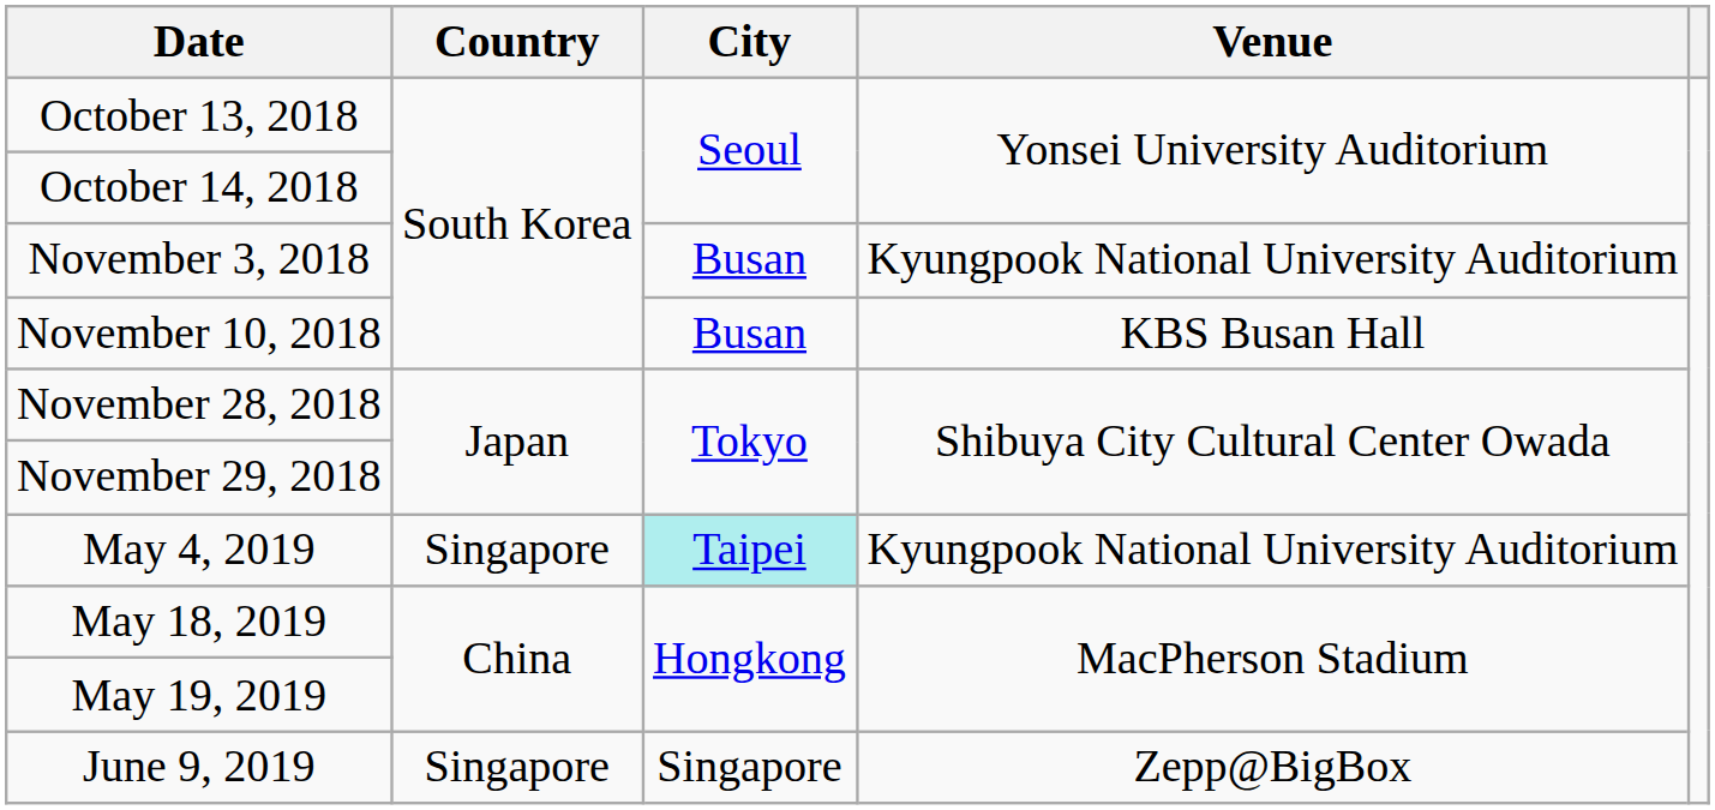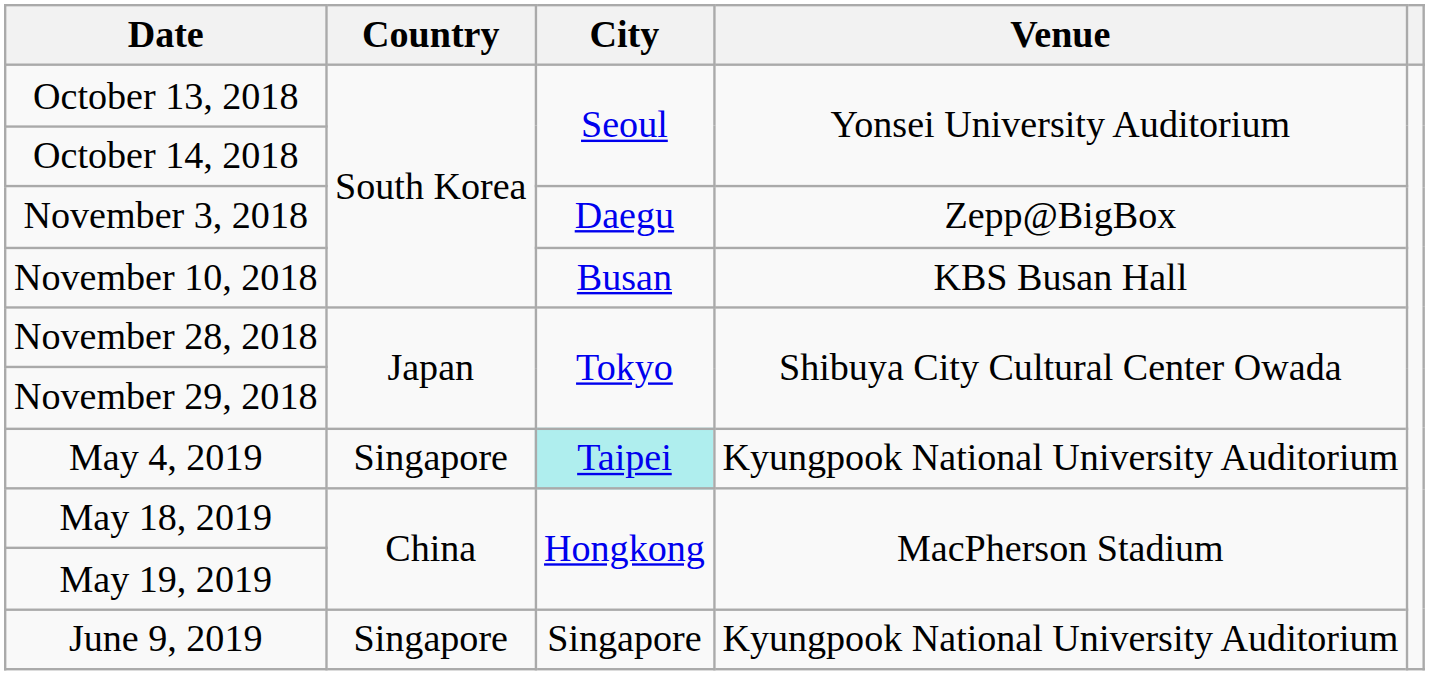 <table class="wikitable plainrowheaders" style="text-align:center">
 <tr>
 <th scope="col">Date</th>
 <th scope="col">Country</th>
 <th scope="col">City</th>
 <th scope="col">Venue</th>
 <th scope="col" class="unsortable"></th>
 </tr>
 <tr>
 <td>October 13, 2018</td>
 <td rowspan="4">South Korea</td>
 <td rowspan="2"><a href='#'>Seoul</a></td>
 <td rowspan="2">Yonsei University Auditorium</td>
 <td rowspan="10"></td>
 </tr>
 <tr>
 <td>October 14, 2018</td>
 </tr>
 <tr>
 <td>November 3, 2018</td>
-<td><a href='#'>Busan</a></td>
-<td>Kyungpook National University Auditorium</td>
+<td><a href='#'>Daegu</a></td>
+<td>Zepp@BigBox</td>
 </tr>
 <tr>
 <td>November 10, 2018</td>
 <td><a href='#'>Busan</a></td>
 <td>KBS Busan Hall</td>
 </tr>
 <tr>
 <td>November 28, 2018</td>
 <td rowspan="2">Japan</td>
 <td rowspan="2"><a href='#'>Tokyo</a></td>
 <td rowspan="2">Shibuya City Cultural Center Owada</td>
 </tr>
 <tr>
 <td>November 29, 2018</td>
 </tr>
 <tr>
 <td>May 4, 2019</td>
 <td>Singapore</td>
 <td style="background: paleturquoise;"><a href='#'>Taipei</a></td>
 <td>Kyungpook National University Auditorium</td>
 </tr>
 <tr>
 <td>May 18, 2019</td>
 <td rowspan="2">China</td>
 <td rowspan="2"><a href='#'>Hongkong</a></td>
 <td rowspan="2">MacPherson Stadium</td>
 </tr>
 <tr>
 <td>May 19, 2019</td>
 </tr>
 <tr>
 <td>June 9, 2019</td>
 <td>Singapore</td>
 <td>Singapore</td>
-<td>Zepp@BigBox</td>
+<td>Kyungpook National University Auditorium</td>
 </tr>
 </table>
